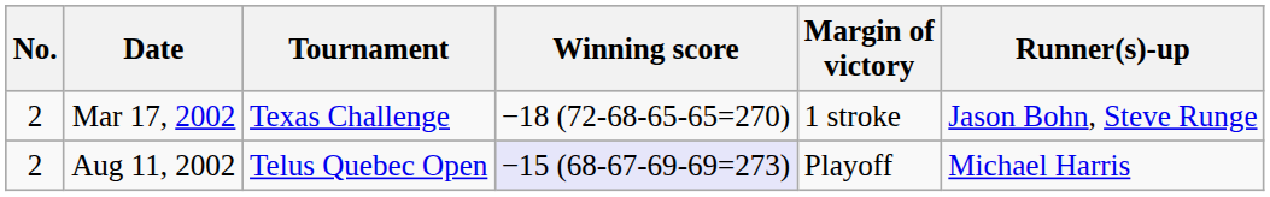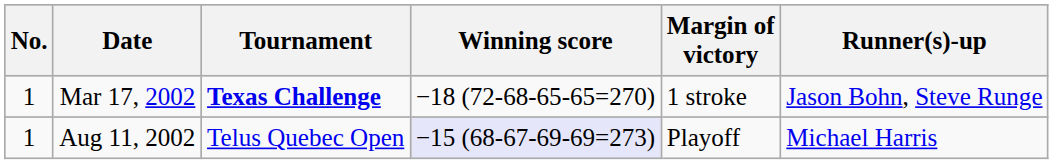 <table class="wikitable" style="font-size:95%;">
 <tr>
 <th>No.</th>
 <th>Date</th>
 <th>Tournament</th>
 <th>Winning score</th>
 <th>Margin of<br>victory</th>
 <th>Runner(s)-up</th>
 </tr>
 <tr>
-<td align=center>2</td>
+<td align=center>1</td>
 <td align=right>Mar 17, <a href='#'>2002</a></td>
-<td><a href='#'>Texas Challenge</a></td>
+<td><strong><a href='#'>Texas Challenge</a></strong></td>
 <td>−18 (72-68-65-65=270)</td>
 <td>1 stroke</td>
 <td> <a href='#'>Jason Bohn</a>,  <a href='#'>Steve Runge</a></td>
 </tr>
 <tr>
-<td align=center>2</td>
+<td align=center>1</td>
 <td align=right>Aug 11, 2002</td>
 <td><a href='#'>Telus Quebec Open</a></td>
 <td style="background: lavender;">−15 (68-67-69-69=273)</td>
 <td>Playoff</td>
 <td> <a href='#'>Michael Harris</a></td>
 </tr>
 </table>
